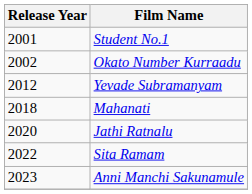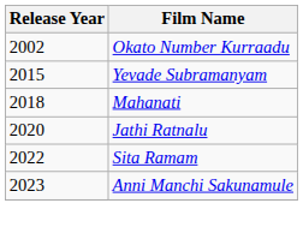 <table class="wikitable">
 <tr>
 <th>Release Year</th>
 <th>Film Name</th>
 </tr>
 <tr>
-<td>2001</td>
-<td><em><a href='#'>Student No.1</a></em></td>
-</tr>
-<tr>
 <td>2002</td>
 <td><em><a href='#'>Okato Number Kurraadu</a></em></td>
 </tr>
 <tr>
-<td>2012</td>
+<td>2015</td>
 <td><em><a href='#'>Yevade Subramanyam</a></em></td>
 </tr>
 <tr>
 <td>2018</td>
 <td><em><a href='#'>Mahanati</a></em></td>
 </tr>
 <tr>
 <td>2020</td>
 <td><em><a href='#'>Jathi Ratnalu</a></em></td>
 </tr>
 <tr>
 <td>2022</td>
 <td><em><a href='#'>Sita Ramam</a></em></td>
 </tr>
 <tr>
 <td>2023</td>
 <td><em><a href='#'>Anni Manchi Sakunamule</a></em></td>
 </tr>
 <tr>
 </tr>
 </table>
